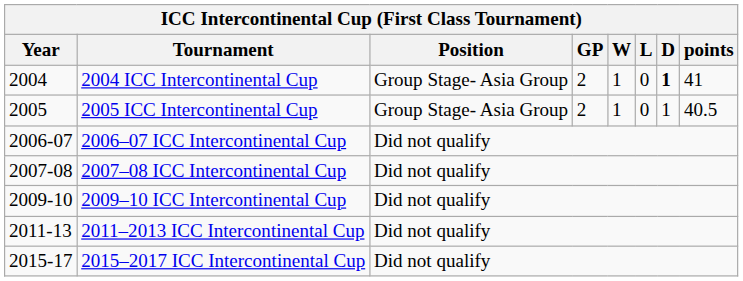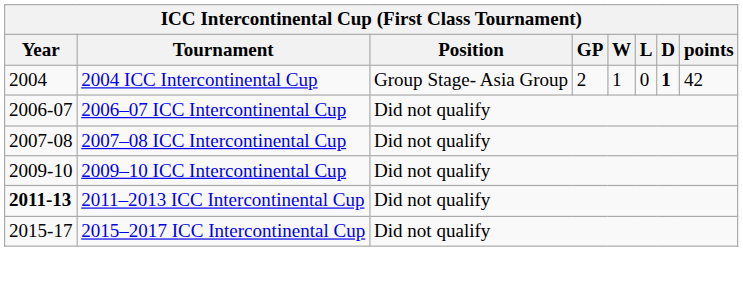 <table class="wikitable">
 <tr>
 <th colspan="8">ICC Intercontinental Cup (First Class Tournament)</th>
 </tr>
 <tr>
 <th>Year</th>
 <th>Tournament</th>
 <th>Position</th>
 <th>GP</th>
 <th>W</th>
 <th>L</th>
 <th>D</th>
 <th>points</th>
 </tr>
 <tr>
 <td>2004</td>
 <td><a href='#'>2004 ICC Intercontinental Cup</a></td>
 <td>Group Stage- Asia Group</td>
 <td>2</td>
 <td>1</td>
 <td>0</td>
 <td><strong>1</strong></td>
-<td>41</td>
-</tr>
-<tr>
-<td>2005</td>
-<td><a href='#'>2005 ICC Intercontinental Cup</a></td>
-<td>Group Stage- Asia Group</td>
-<td>2</td>
-<td>1</td>
-<td>0</td>
-<td>1</td>
-<td>40.5</td>
+<td>42</td>
 </tr>
 <tr>
 <td>2006-07</td>
 <td><a href='#'>2006–07 ICC Intercontinental Cup</a></td>
 <td colspan="6">Did not qualify</td>
 </tr>
 <tr>
 <td>2007-08</td>
 <td><a href='#'>2007–08 ICC Intercontinental Cup</a></td>
 <td colspan="6">Did not qualify</td>
 </tr>
 <tr>
 <td>2009-10</td>
 <td><a href='#'>2009–10 ICC Intercontinental Cup</a></td>
 <td colspan="6">Did not qualify</td>
 </tr>
 <tr>
-<td>2011-13</td>
+<td><strong>2011-13</strong></td>
 <td><a href='#'>2011–2013 ICC Intercontinental Cup</a></td>
 <td colspan="6">Did not qualify</td>
 </tr>
 <tr>
 <td>2015-17</td>
 <td><a href='#'>2015–2017 ICC Intercontinental Cup</a></td>
 <td colspan="6">Did not qualify</td>
 </tr>
 </table>
